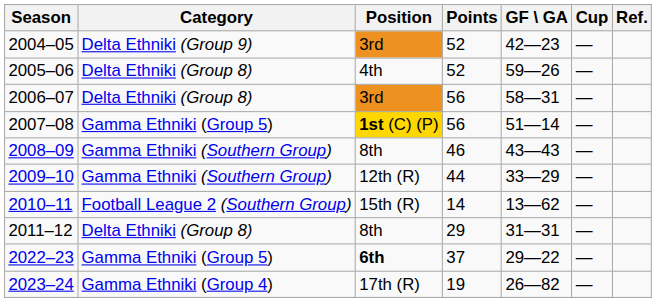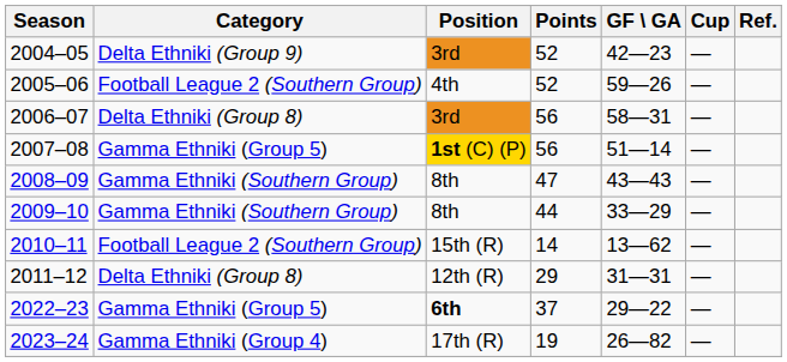 <table class="wikitable">
 <tr>
 <th>Season</th>
 <th>Category</th>
 <th>Position</th>
 <th>Points</th>
 <th>GF \ GA</th>
 <th>Cup</th>
 <th>Ref.</th>
 </tr>
 <tr>
 <td>2004–05</td>
 <td><a href='#'>Delta Ethniki</a> <em>(Group 9)</em></td>
 <td style="background:#ED9121;">3rd</td>
 <td>52</td>
 <td>42—23</td>
 <td>—</td>
 <td></td>
 </tr>
 <tr>
 <td>2005–06</td>
-<td><a href='#'>Delta Ethniki</a> <em>(Group 8)</em></td>
+<td><a href='#'>Football League 2</a> <em>(<a href='#'>Southern Group</a>)</em></td>
 <td>4th</td>
 <td>52</td>
 <td>59—26</td>
 <td>—</td>
 <td></td>
 </tr>
 <tr>
 <td>2006–07</td>
 <td><a href='#'>Delta Ethniki</a> <em>(Group 8)</em></td>
 <td style="background:#ED9121;">3rd</td>
 <td>56</td>
 <td>58—31</td>
 <td>—</td>
 <td></td>
 </tr>
 <tr>
 <td>2007–08</td>
 <td><a href='#'>Gamma Ethniki</a> (<a href='#'>Group 5</a>)</td>
 <td style="background:gold;"><strong>1st</strong> (C) (P)</td>
 <td>56</td>
 <td>51—14</td>
 <td>—</td>
 <td></td>
 </tr>
 <tr>
 <td><a href='#'>2008–09</a></td>
 <td><a href='#'>Gamma Ethniki</a> <em>(<a href='#'>Southern Group</a>)</em></td>
 <td>8th</td>
-<td>46</td>
+<td>47</td>
 <td>43—43</td>
 <td>—</td>
 <td></td>
 </tr>
 <tr>
 <td><a href='#'>2009–10</a></td>
 <td><a href='#'>Gamma Ethniki</a> <em>(<a href='#'>Southern Group</a>)</em></td>
-<td>12th (R)</td>
+<td>8th</td>
 <td>44</td>
 <td>33—29</td>
 <td>—</td>
 <td></td>
 </tr>
 <tr>
 <td><a href='#'>2010–11</a></td>
 <td><a href='#'>Football League 2</a> <em>(<a href='#'>Southern Group</a>)</em></td>
 <td>15th (R)</td>
 <td>14</td>
 <td>13—62</td>
 <td>—</td>
 <td></td>
 </tr>
 <tr>
 <td>2011–12</td>
 <td><a href='#'>Delta Ethniki</a> <em>(Group 8)</em></td>
-<td>8th</td>
+<td>12th (R)</td>
 <td>29</td>
 <td>31—31</td>
 <td>—</td>
 <td></td>
 </tr>
 <tr>
 <td><a href='#'>2022–23</a></td>
 <td><a href='#'>Gamma Ethniki</a> (<a href='#'>Group 5</a>)</td>
 <td><strong>6th</strong></td>
 <td>37</td>
 <td>29—22</td>
 <td>—</td>
 <td></td>
 </tr>
 <tr>
 <td><a href='#'>2023–24</a></td>
 <td><a href='#'>Gamma Ethniki</a> (<a href='#'>Group 4</a>)</td>
 <td>17th (R)</td>
 <td>19</td>
 <td>26—82</td>
 <td>—</td>
 <td></td>
 </tr>
 <tr>
 </tr>
 </table>
